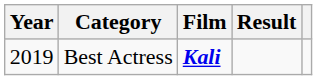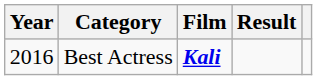 <table class="wikitable sortable plainrowheaders">
 <tr>
 <th scope="col">Year</th>
 <th scope="col">Category</th>
 <th scope="col">Film</th>
 <th scope="col">Result</th>
 <th scope="col" class="unsortable"></th>
 </tr>
 <tr>
-<td>2019</td>
+<td>2016</td>
 <td>Best Actress</td>
 <td><strong><em><a href='#'>Kali</a></em></strong></td>
 <td></td>
 <td style="text-align:center;"></td>
 </tr>
 </table>
